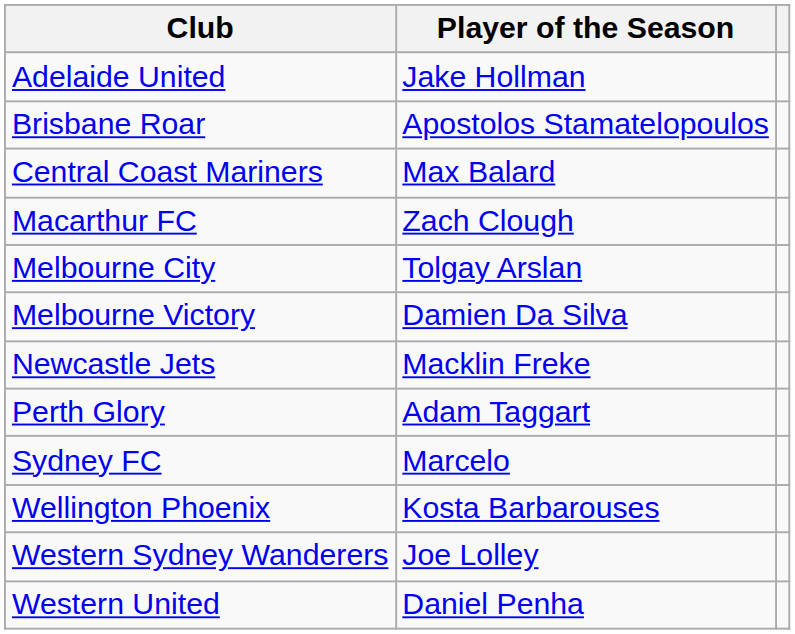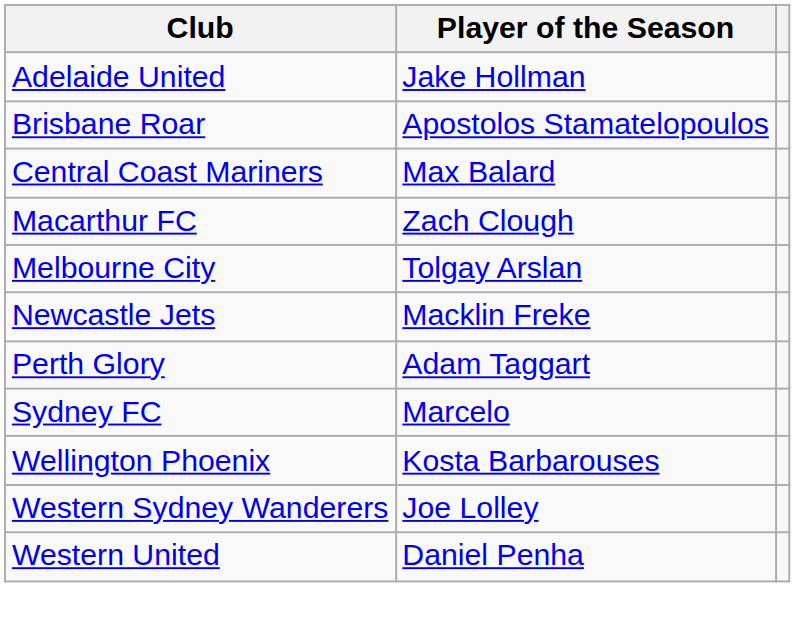 <table class=wikitable>
 <tr>
 <th>Club</th>
 <th>Player of the Season</th>
 <th></th>
 </tr>
 <tr>
 <td><a href='#'>Adelaide United</a></td>
 <td> <a href='#'>Jake Hollman</a></td>
 <td align=center></td>
 </tr>
 <tr>
 <td><a href='#'>Brisbane Roar</a></td>
 <td> <a href='#'>Apostolos Stamatelopoulos</a></td>
 <td align=center></td>
 </tr>
 <tr>
 <td><a href='#'>Central Coast Mariners</a></td>
 <td> <a href='#'>Max Balard</a></td>
 <td align=center></td>
 </tr>
 <tr>
 <td><a href='#'>Macarthur FC</a></td>
 <td> <a href='#'>Zach Clough</a></td>
 <td align=center></td>
 </tr>
 <tr>
 <td><a href='#'>Melbourne City</a></td>
 <td> <a href='#'>Tolgay Arslan</a></td>
-<td align=center></td>
-</tr>
-<tr>
-<td><a href='#'>Melbourne Victory</a></td>
-<td> <a href='#'>Damien Da Silva</a></td>
 <td align=center></td>
 </tr>
 <tr>
 <td><a href='#'>Newcastle Jets</a></td>
 <td> <a href='#'>Macklin Freke</a></td>
 <td align=center></td>
 </tr>
 <tr>
 <td><a href='#'>Perth Glory</a></td>
 <td> <a href='#'>Adam Taggart</a></td>
 <td align=center></td>
 </tr>
 <tr>
 <td><a href='#'>Sydney FC</a></td>
 <td> <a href='#'>Marcelo</a></td>
 <td align=center></td>
 </tr>
 <tr>
 <td><a href='#'>Wellington Phoenix</a></td>
 <td> <a href='#'>Kosta Barbarouses</a></td>
 <td align=center></td>
 </tr>
 <tr>
 <td><a href='#'>Western Sydney Wanderers</a></td>
 <td> <a href='#'>Joe Lolley</a></td>
 <td align=center></td>
 </tr>
 <tr>
 <td><a href='#'>Western United</a></td>
 <td> <a href='#'>Daniel Penha</a></td>
 <td align=center></td>
 </tr>
 </table>
